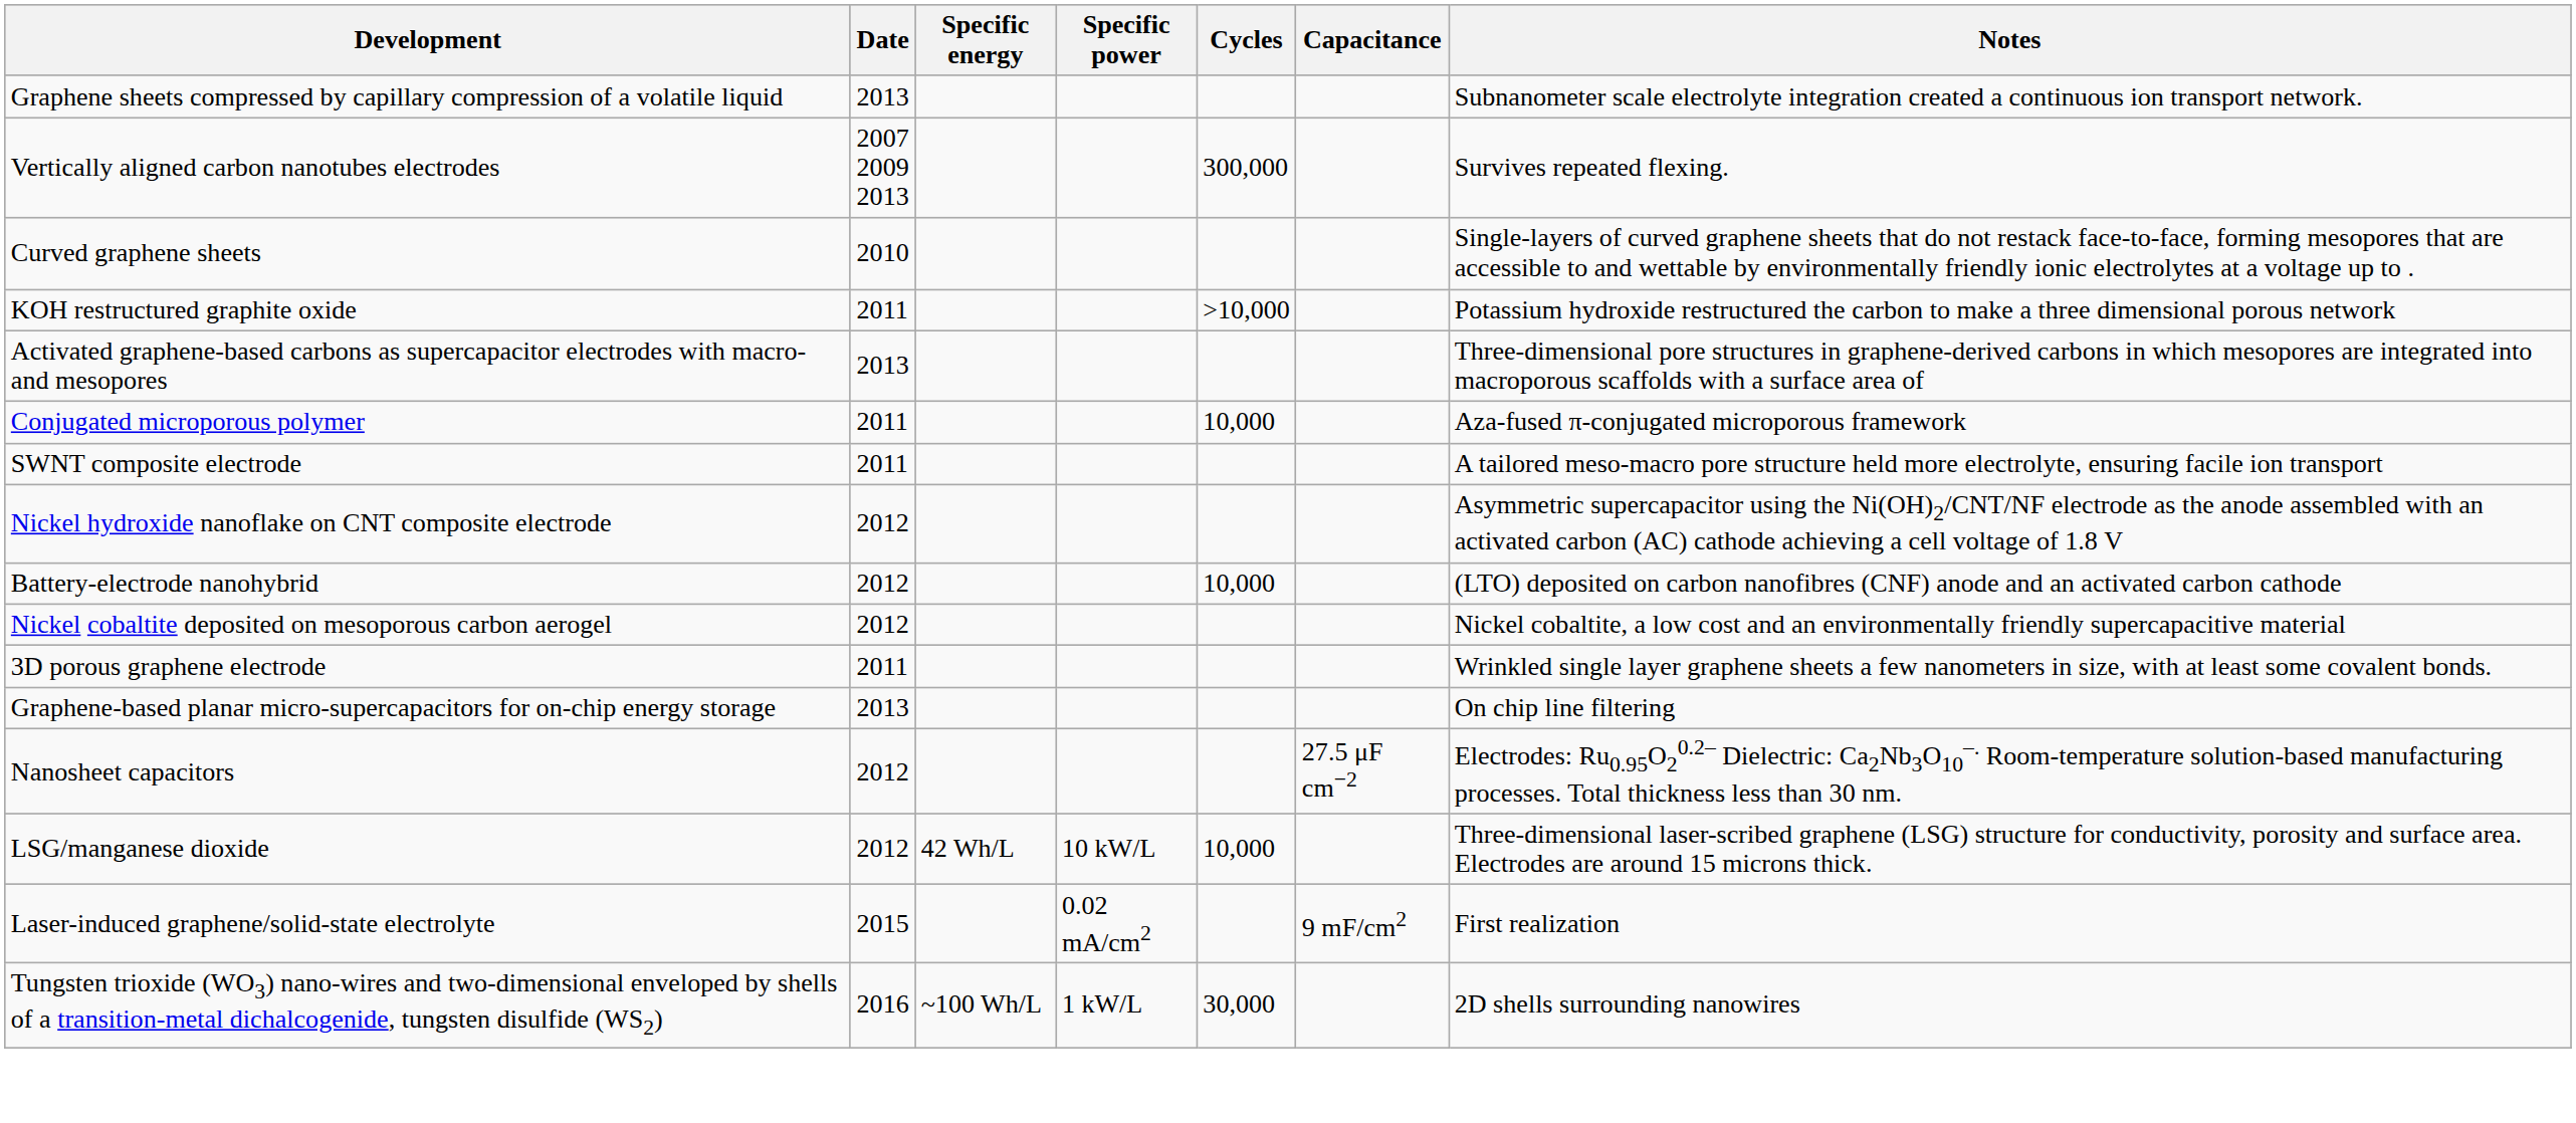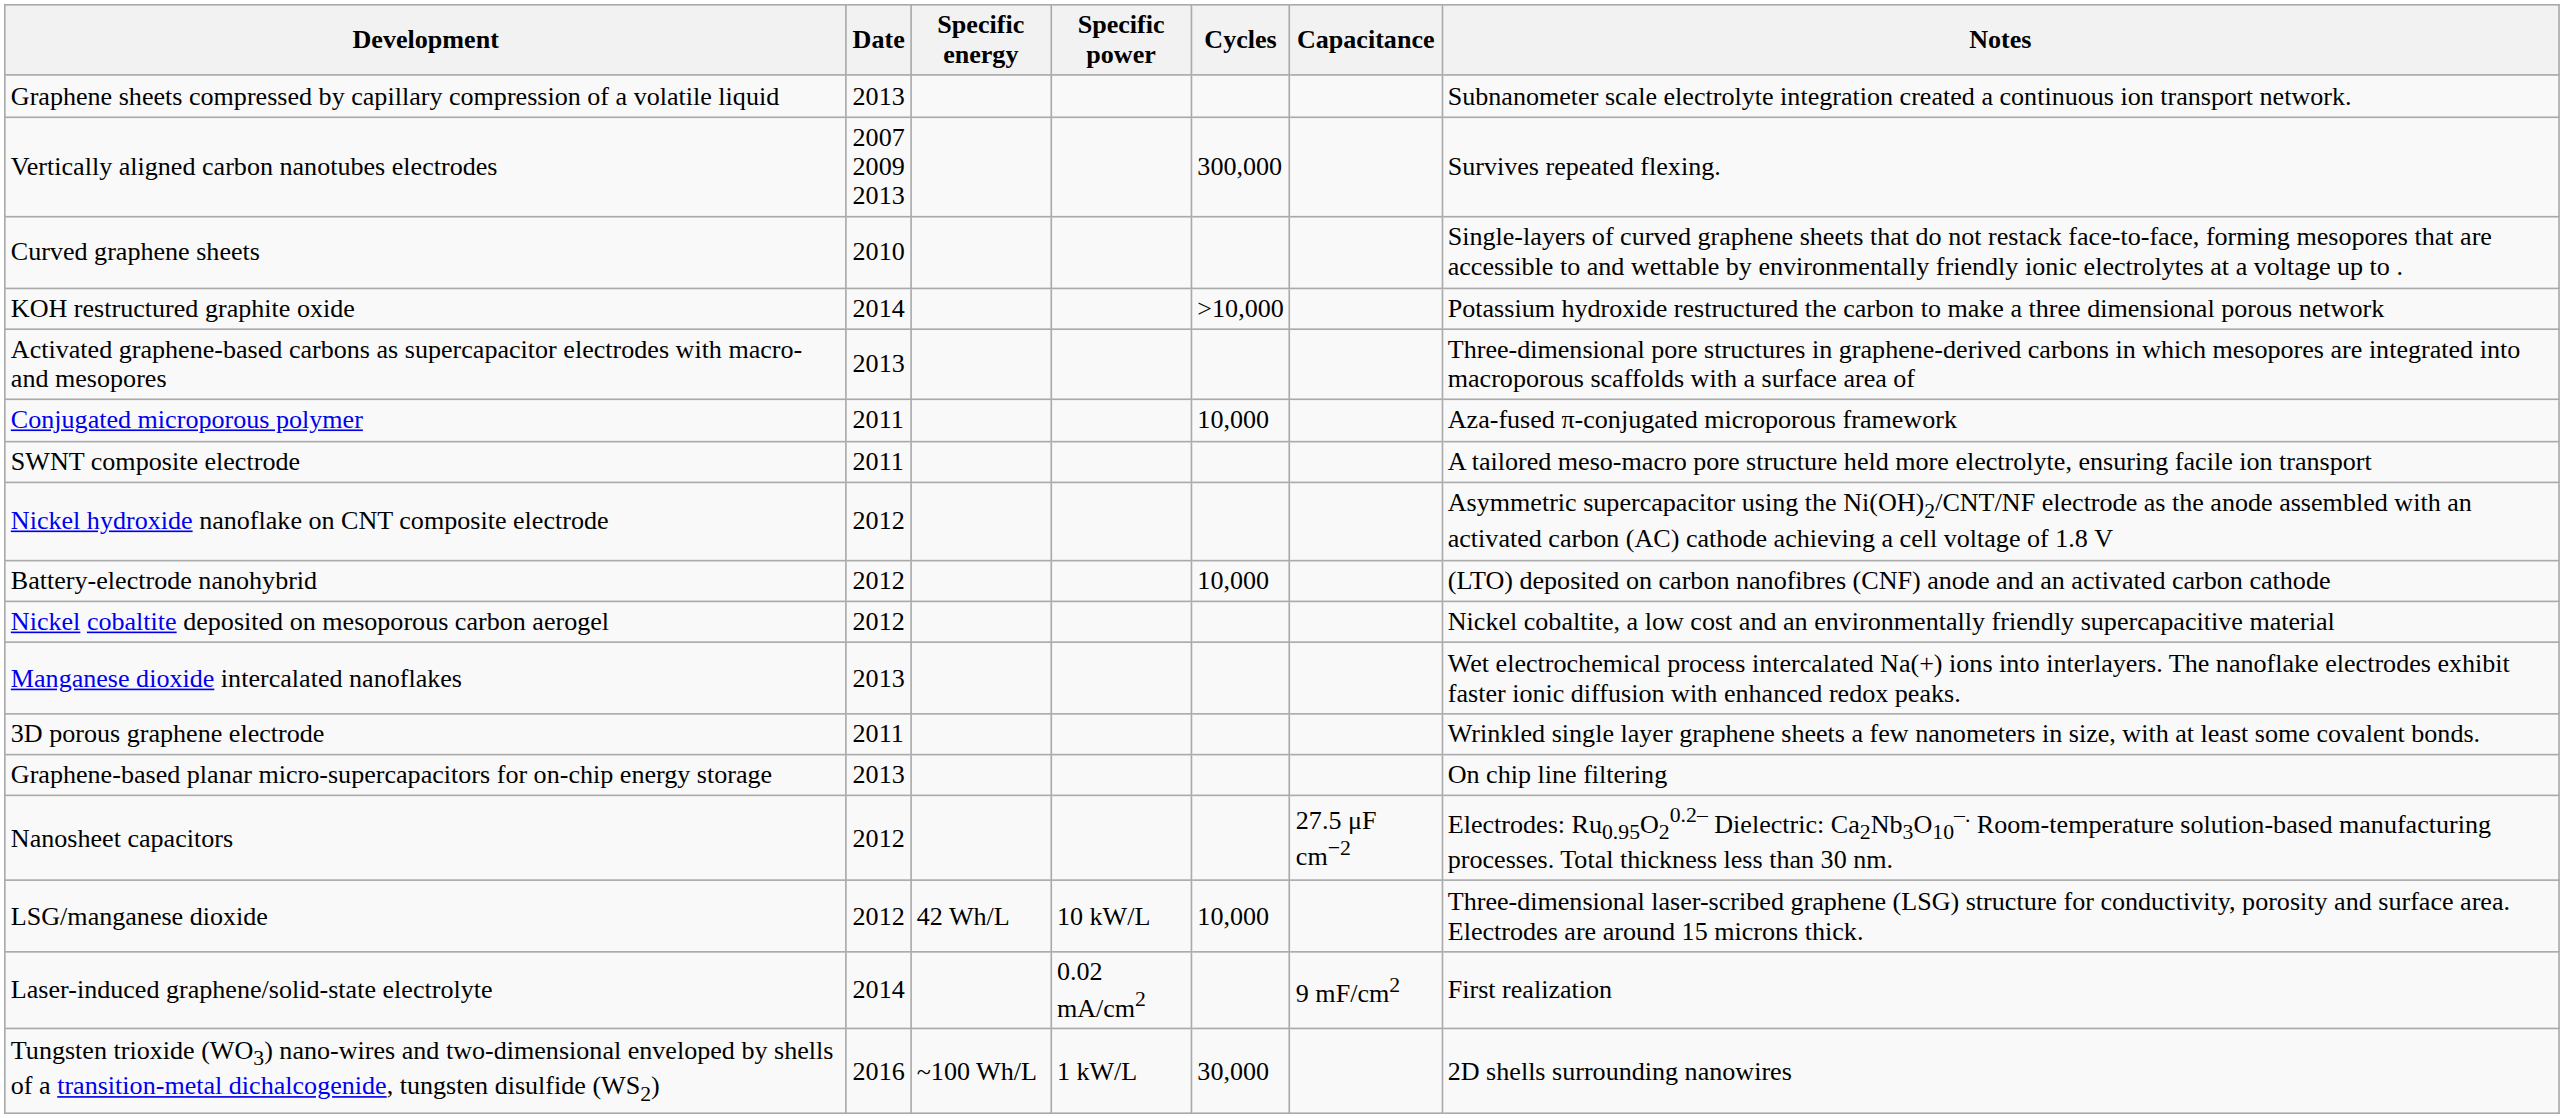 <table class="wikitable sortable">
 <tr>
 <th>Development</th>
 <th>Date</th>
 <th>Specific energy</th>
 <th>Specific power</th>
 <th>Cycles</th>
 <th>Capacitance</th>
 <th>Notes</th>
 </tr>
 <tr>
 <td>Graphene sheets compressed by capillary compression of a volatile liquid</td>
 <td>2013</td>
 <td></td>
 <td></td>
 <td></td>
 <td></td>
 <td>Subnanometer scale electrolyte integration created a continuous ion transport network.</td>
 </tr>
 <tr>
 <td>Vertically aligned carbon nanotubes electrodes</td>
 <td>2007<br>2009<br>2013</td>
 <td></td>
 <td></td>
 <td>300,000</td>
 <td></td>
 <td>Survives repeated flexing.</td>
 </tr>
 <tr>
 <td>Curved graphene sheets</td>
 <td>2010</td>
 <td></td>
 <td></td>
 <td></td>
 <td></td>
 <td>Single-layers of curved graphene sheets that do not restack face-to-face, forming mesopores that are accessible to and wettable by environmentally friendly ionic electrolytes at a voltage up to .</td>
 </tr>
 <tr>
 <td>KOH restructured graphite oxide</td>
-<td>2011</td>
+<td>2014</td>
 <td></td>
 <td></td>
 <td>>10,000</td>
 <td></td>
 <td>Potassium hydroxide restructured the carbon to make a three dimensional porous network</td>
 </tr>
 <tr>
 <td>Activated graphene-based carbons as supercapacitor electrodes with macro- and mesopores</td>
 <td>2013</td>
 <td></td>
 <td></td>
 <td></td>
 <td></td>
 <td>Three-dimensional pore structures in graphene-derived carbons in which mesopores are integrated into macroporous scaffolds with a surface area of </td>
 </tr>
 <tr>
 <td><a href='#'>Conjugated microporous polymer</a></td>
 <td>2011</td>
 <td></td>
 <td></td>
 <td>10,000</td>
 <td></td>
 <td>Aza-fused π-conjugated microporous framework</td>
 </tr>
 <tr>
 <td>SWNT composite electrode</td>
 <td>2011</td>
 <td></td>
 <td></td>
 <td></td>
 <td></td>
 <td>A tailored meso-macro pore structure held more electrolyte, ensuring facile ion transport</td>
 </tr>
 <tr>
 <td><a href='#'>Nickel hydroxide</a> nanoflake on CNT composite electrode</td>
 <td>2012</td>
 <td></td>
 <td></td>
 <td></td>
 <td></td>
 <td>Asymmetric supercapacitor using the Ni(OH)<sub>2</sub>/CNT/NF electrode as the anode assembled with an activated carbon (AC) cathode achieving a cell voltage of 1.8 V</td>
 </tr>
 <tr>
 <td>Battery-electrode nanohybrid</td>
 <td>2012</td>
 <td></td>
 <td></td>
 <td>10,000</td>
 <td></td>
 <td> (LTO) deposited on carbon nanofibres (CNF) anode and an activated carbon cathode</td>
 </tr>
 <tr>
 <td><a href='#'>Nickel</a> <a href='#'>cobaltite</a> deposited on mesoporous carbon aerogel</td>
 <td>2012</td>
 <td></td>
 <td></td>
 <td></td>
 <td></td>
 <td>Nickel cobaltite, a low cost and an environmentally friendly supercapacitive material</td>
 </tr>
 <tr>
+<td><a href='#'>Manganese dioxide</a> intercalated nanoflakes</td>
+<td>2013</td>
+<td></td>
+<td></td>
+<td></td>
+<td></td>
+<td>Wet electrochemical process intercalated Na(+) ions into  interlayers. The nanoflake electrodes exhibit faster ionic diffusion with enhanced redox peaks.</td>
+</tr>
+<tr>
 <td>3D porous graphene electrode</td>
 <td>2011</td>
 <td></td>
 <td></td>
 <td></td>
 <td></td>
 <td>Wrinkled single layer graphene sheets a few nanometers in size, with at least some covalent bonds.</td>
 </tr>
 <tr>
 <td>Graphene-based planar micro-supercapacitors for on-chip energy storage</td>
 <td>2013</td>
 <td></td>
 <td></td>
 <td></td>
 <td></td>
 <td>On chip line filtering</td>
 </tr>
 <tr>
 <td>Nanosheet capacitors</td>
 <td>2012</td>
 <td></td>
 <td></td>
 <td></td>
 <td>27.5 μF cm<sup>−2</sup></td>
 <td>Electrodes: Ru<sub>0.95</sub>O<sub>2</sub><sup>0.2–</sup> Dielectric: Ca<sub>2</sub>Nb<sub>3</sub>O<sub>10</sub><sup>–.</sup> Room-temperature solution-based manufacturing processes. Total thickness less than 30 nm. </td>
 </tr>
 <tr>
 <td>LSG/manganese dioxide</td>
 <td>2012</td>
 <td>42 Wh/L</td>
 <td>10 kW/L</td>
 <td>10,000</td>
 <td></td>
 <td>Three-dimensional laser-scribed graphene (LSG) structure for conductivity, porosity and surface area. Electrodes are around 15 microns thick.</td>
 </tr>
 <tr>
 <td>Laser-induced graphene/solid-state electrolyte</td>
-<td>2015</td>
+<td>2014</td>
 <td></td>
 <td>0.02 mA/cm<sup>2</sup></td>
 <td></td>
 <td>9 mF/cm<sup>2</sup></td>
 <td>First realization</td>
 </tr>
 <tr>
 <td>Tungsten trioxide (WO<sub>3</sub>) nano-wires and two-dimensional enveloped by shells of a <a href='#'>transition-metal dichalcogenide</a>, tungsten disulfide (WS<sub>2</sub>)</td>
 <td>2016</td>
 <td>~100 Wh/L</td>
 <td>1 kW/L</td>
 <td>30,000</td>
 <td></td>
 <td>2D shells surrounding nanowires</td>
 </tr>
 </table>
